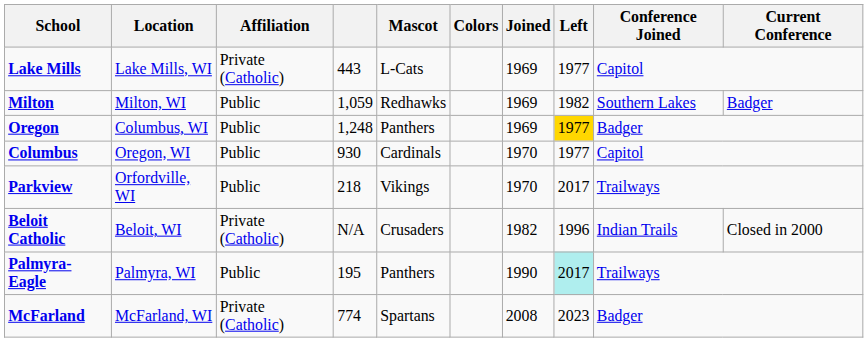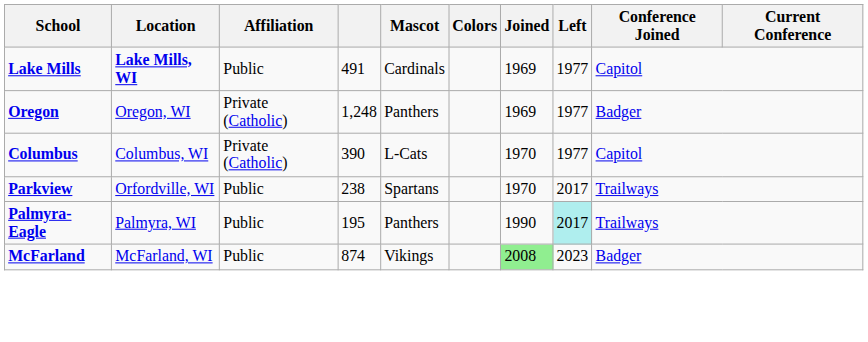 <table class="wikitable sortable">
 <tr>
 <th>School</th>
 <th>Location</th>
 <th>Affiliation</th>
 <th></th>
 <th>Mascot</th>
 <th>Colors</th>
 <th>Joined</th>
 <th>Left</th>
 <th>Conference Joined</th>
 <th>Current Conference</th>
 </tr>
 <tr>
 <td><a href='#'><strong>Lake Mills</strong></a></td>
-<td><a href='#'>Lake Mills, WI</a></td>
-<td>Private (<a href='#'>Catholic</a>)</td>
-<td>443</td>
-<td>L-Cats</td>
+<td><strong><a href='#'>Lake Mills, WI</a></strong></td>
+<td>Public</td>
+<td>491</td>
+<td>Cardinals</td>
 <td> </td>
 <td>1969</td>
 <td>1977</td>
 <td colspan="2"><a href='#'>Capitol</a></td>
 </tr>
 <tr>
-<td><a href='#'><strong>Milton</strong></a></td>
-<td><a href='#'>Milton, WI</a></td>
-<td>Public</td>
-<td>1,059</td>
-<td>Redhawks</td>
-<td> </td>
-<td>1969</td>
-<td>1982</td>
-<td><a href='#'>Southern Lakes</a></td>
-<td><a href='#'>Badger</a></td>
-</tr>
-<tr>
 <td><a href='#'><strong>Oregon</strong></a></td>
-<td><a href='#'>Columbus, WI</a></td>
-<td>Public</td>
+<td><a href='#'>Oregon, WI</a></td>
+<td>Private (<a href='#'>Catholic</a>)</td>
 <td>1,248</td>
 <td>Panthers</td>
 <td> </td>
 <td>1969</td>
-<td style="background: gold;">1977</td>
+<td>1977</td>
 <td colspan="2"><a href='#'>Badger</a></td>
 </tr>
 <tr>
 <td><a href='#'><strong>Columbus</strong></a></td>
-<td><a href='#'>Oregon, WI</a></td>
-<td>Public</td>
-<td>930</td>
-<td>Cardinals</td>
+<td><a href='#'>Columbus, WI</a></td>
+<td>Private (<a href='#'>Catholic</a>)</td>
+<td>390</td>
+<td>L-Cats</td>
 <td> </td>
 <td>1970</td>
 <td>1977</td>
 <td colspan="2"><a href='#'>Capitol</a></td>
 </tr>
 <tr>
 <td><a href='#'><strong>Parkview</strong></a></td>
 <td><a href='#'>Orfordville, WI</a></td>
 <td>Public</td>
-<td>218</td>
-<td>Vikings</td>
+<td>238</td>
+<td>Spartans</td>
 <td> </td>
 <td>1970</td>
 <td>2017</td>
 <td colspan="2"><a href='#'>Trailways</a></td>
-</tr>
-<tr>
-<td><a href='#'><strong>Beloit Catholic</strong></a></td>
-<td><a href='#'>Beloit, WI</a></td>
-<td>Private (<a href='#'>Catholic</a>)</td>
-<td>N/A</td>
-<td>Crusaders</td>
-<td> </td>
-<td>1982</td>
-<td>1996</td>
-<td><a href='#'>Indian Trails</a></td>
-<td>Closed in 2000</td>
 </tr>
 <tr>
 <td><a href='#'><strong>Palmyra-Eagle</strong></a></td>
 <td><a href='#'>Palmyra, WI</a></td>
 <td>Public</td>
 <td>195</td>
 <td>Panthers</td>
 <td> </td>
 <td>1990</td>
 <td style="background: paleturquoise;">2017</td>
 <td colspan="2"><a href='#'>Trailways</a></td>
 </tr>
 <tr>
 <td><a href='#'><strong>McFarland</strong></a></td>
 <td><a href='#'>McFarland, WI</a></td>
-<td>Private (<a href='#'>Catholic</a>)</td>
-<td>774</td>
-<td>Spartans</td>
+<td>Public</td>
+<td>874</td>
+<td>Vikings</td>
 <td> </td>
-<td>2008</td>
+<td style="background: lightgreen;">2008</td>
 <td>2023</td>
 <td colspan="2"><a href='#'>Badger</a></td>
 </tr>
 </table>
